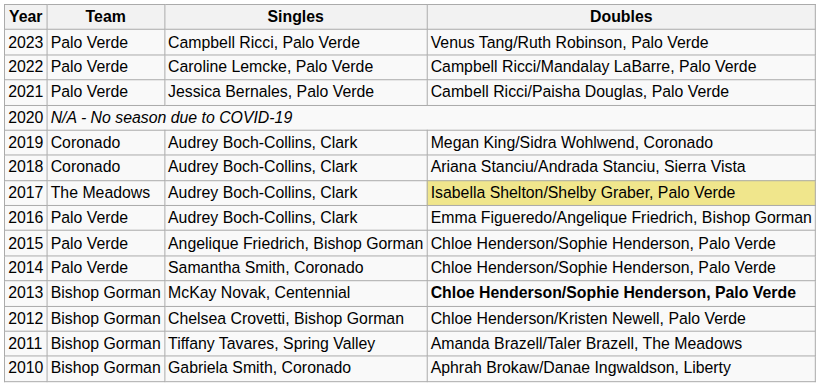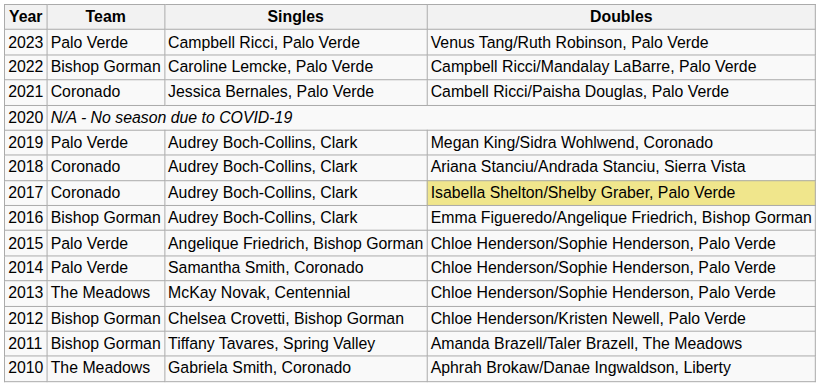 <table class="wikitable">
 <tr>
 <th>Year</th>
 <th>Team</th>
 <th>Singles</th>
 <th>Doubles</th>
 </tr>
 <tr>
 <td>2023</td>
 <td>Palo Verde</td>
 <td>Campbell Ricci, Palo Verde</td>
 <td>Venus Tang/Ruth Robinson, Palo Verde</td>
 </tr>
 <tr>
 <td>2022</td>
-<td>Palo Verde</td>
+<td>Bishop Gorman</td>
 <td>Caroline Lemcke, Palo Verde</td>
 <td>Campbell Ricci/Mandalay LaBarre, Palo Verde</td>
 </tr>
 <tr>
 <td>2021</td>
-<td>Palo Verde</td>
+<td>Coronado</td>
 <td>Jessica Bernales, Palo Verde</td>
 <td>Cambell Ricci/Paisha Douglas, Palo Verde</td>
 </tr>
 <tr>
 <td>2020</td>
 <td colspan="3"><em>N/A - No season due to COVID-19</em></td>
 </tr>
 <tr>
 <td>2019</td>
-<td>Coronado</td>
+<td>Palo Verde</td>
 <td>Audrey Boch-Collins, Clark</td>
 <td>Megan King/Sidra Wohlwend, Coronado</td>
 </tr>
 <tr>
 <td>2018</td>
 <td>Coronado</td>
 <td>Audrey Boch-Collins, Clark</td>
 <td>Ariana Stanciu/Andrada Stanciu, Sierra Vista</td>
 </tr>
 <tr>
 <td>2017</td>
-<td>The Meadows</td>
+<td>Coronado</td>
 <td>Audrey Boch-Collins, Clark</td>
 <td style="background: khaki;">Isabella Shelton/Shelby Graber, Palo Verde</td>
 </tr>
 <tr>
 <td>2016</td>
-<td>Palo Verde</td>
+<td>Bishop Gorman</td>
 <td>Audrey Boch-Collins, Clark</td>
 <td>Emma Figueredo/Angelique Friedrich, Bishop Gorman</td>
 </tr>
 <tr>
 <td>2015</td>
 <td>Palo Verde</td>
 <td>Angelique Friedrich, Bishop Gorman</td>
 <td>Chloe Henderson/Sophie Henderson, Palo Verde</td>
 </tr>
 <tr>
 <td>2014</td>
 <td>Palo Verde</td>
 <td>Samantha Smith, Coronado</td>
 <td>Chloe Henderson/Sophie Henderson, Palo Verde</td>
 </tr>
 <tr>
 <td>2013</td>
-<td>Bishop Gorman</td>
+<td>The Meadows</td>
 <td>McKay Novak, Centennial</td>
-<td><strong>Chloe Henderson/Sophie Henderson, Palo Verde</strong></td>
+<td>Chloe Henderson/Sophie Henderson, Palo Verde</td>
 </tr>
 <tr>
 <td>2012</td>
 <td>Bishop Gorman</td>
 <td>Chelsea Crovetti, Bishop Gorman</td>
 <td>Chloe Henderson/Kristen Newell, Palo Verde</td>
 </tr>
 <tr>
 <td>2011</td>
 <td>Bishop Gorman</td>
 <td>Tiffany Tavares, Spring Valley</td>
 <td>Amanda Brazell/Taler Brazell, The Meadows</td>
 </tr>
 <tr>
 <td>2010</td>
-<td>Bishop Gorman</td>
+<td>The Meadows</td>
 <td>Gabriela Smith, Coronado</td>
 <td>Aphrah Brokaw/Danae Ingwaldson, Liberty</td>
 </tr>
 </table>
